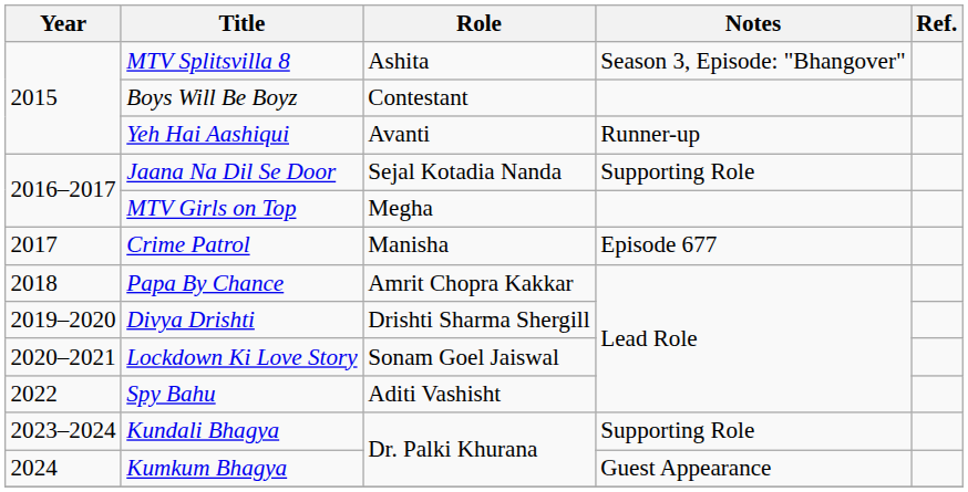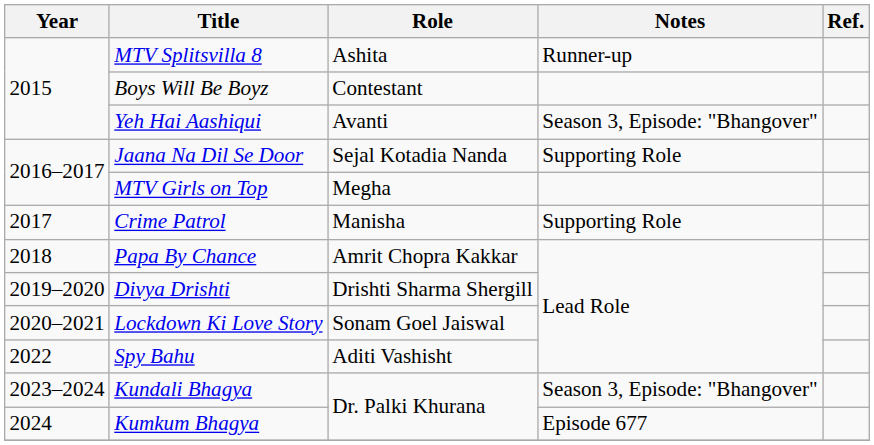 <table class="wikitable sortable">
 <tr>
 <th>Year</th>
 <th>Title</th>
 <th>Role</th>
 <th>Notes</th>
 <th class ="unsortable">Ref.</th>
 </tr>
 <tr>
 <td rowspan="3">2015</td>
 <td><em><a href='#'>MTV Splitsvilla 8</a></em></td>
 <td>Ashita</td>
-<td>Season 3, Episode: "Bhangover"</td>
+<td>Runner-up</td>
 <td></td>
 </tr>
 <tr>
 <td><em>Boys Will Be Boyz</em></td>
 <td>Contestant</td>
 <td></td>
 <td></td>
 </tr>
 <tr>
 <td><em><a href='#'>Yeh Hai Aashiqui</a></em></td>
 <td>Avanti</td>
-<td>Runner-up</td>
+<td>Season 3, Episode: "Bhangover"</td>
 <td></td>
 </tr>
 <tr>
 <td rowspan = "2">2016–2017</td>
 <td><em><a href='#'>Jaana Na Dil Se Door</a></em></td>
 <td>Sejal Kotadia Nanda</td>
 <td>Supporting Role</td>
 <td></td>
 </tr>
 <tr>
 <td><em><a href='#'>MTV Girls on Top</a></em></td>
 <td>Megha</td>
 <td></td>
 <td></td>
 </tr>
 <tr>
 <td>2017</td>
 <td><em><a href='#'>Crime Patrol</a></em></td>
 <td>Manisha</td>
-<td>Episode 677</td>
+<td>Supporting Role</td>
 <td></td>
 </tr>
 <tr>
 <td>2018</td>
 <td><em><a href='#'>Papa By Chance</a></em></td>
 <td>Amrit Chopra Kakkar</td>
 <td rowspan = "4">Lead Role</td>
 <td></td>
 </tr>
 <tr>
 <td>2019–2020</td>
 <td><em><a href='#'>Divya Drishti</a></em></td>
 <td>Drishti Sharma Shergill</td>
 <td></td>
 </tr>
 <tr>
 <td>2020–2021</td>
 <td><em><a href='#'>Lockdown Ki Love Story</a></em></td>
 <td>Sonam Goel Jaiswal</td>
 <td></td>
 </tr>
 <tr>
 <td>2022</td>
 <td><em><a href='#'>Spy Bahu</a></em></td>
 <td>Aditi Vashisht</td>
 <td></td>
 </tr>
 <tr>
 <td>2023–2024</td>
 <td><em><a href='#'>Kundali Bhagya</a></em></td>
 <td rowspan = "2">Dr. Palki Khurana</td>
-<td>Supporting Role</td>
+<td>Season 3, Episode: "Bhangover"</td>
 <td></td>
 </tr>
 <tr>
 <td>2024</td>
 <td><em><a href='#'>Kumkum Bhagya</a></em></td>
-<td>Guest Appearance</td>
+<td>Episode 677</td>
 <td></td>
 </tr>
 <tr>
 </tr>
 </table>
